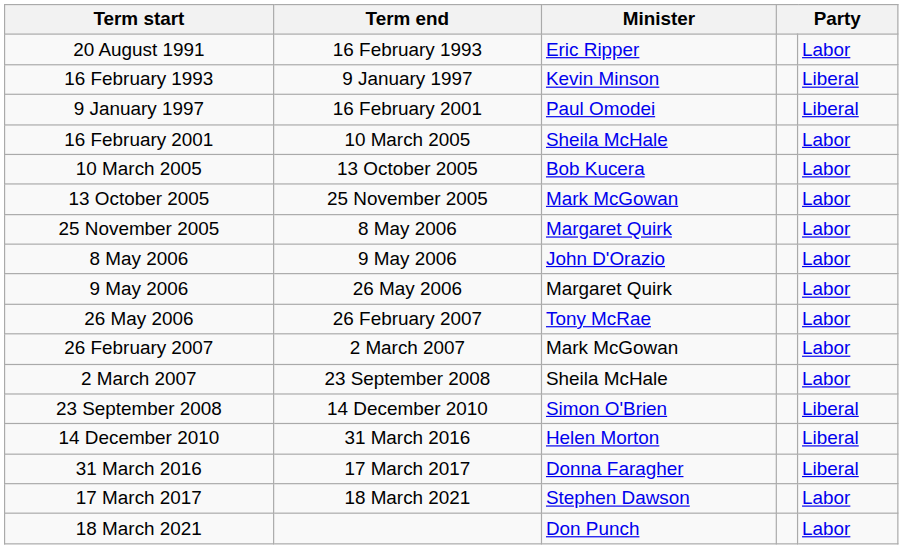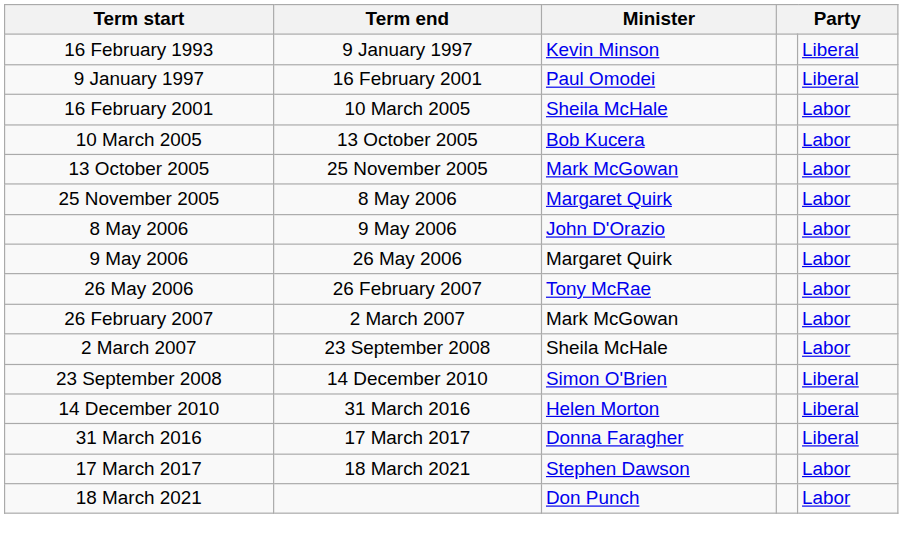 <table class="wikitable" width="60%">
 <tr>
 <th>Term start</th>
 <th>Term end</th>
 <th>Minister</th>
 <th colspan="2">Party</th>
-</tr>
-<tr>
-<td align=center>20 August 1991</td>
-<td align=center>16 February 1993</td>
-<td><a href='#'>Eric Ripper</a></td>
-<td> </td>
-<td><a href='#'>Labor</a></td>
 </tr>
 <tr>
 <td align=center>16 February 1993</td>
 <td align=center>9 January 1997</td>
 <td><a href='#'>Kevin Minson</a></td>
 <td> </td>
 <td><a href='#'>Liberal</a></td>
 </tr>
 <tr>
 <td align=center>9 January 1997</td>
 <td align=center>16 February 2001</td>
 <td><a href='#'>Paul Omodei</a></td>
 <td> </td>
 <td><a href='#'>Liberal</a></td>
 </tr>
 <tr>
 <td align=center>16 February 2001</td>
 <td align=center>10 March 2005</td>
 <td><a href='#'>Sheila McHale</a></td>
 <td> </td>
 <td><a href='#'>Labor</a></td>
 </tr>
 <tr>
 <td align=center>10 March 2005</td>
 <td align=center>13 October 2005</td>
 <td><a href='#'>Bob Kucera</a></td>
 <td> </td>
 <td><a href='#'>Labor</a></td>
 </tr>
 <tr>
 <td align=center>13 October 2005</td>
 <td align=center>25 November 2005</td>
 <td><a href='#'>Mark McGowan</a></td>
 <td> </td>
 <td><a href='#'>Labor</a></td>
 </tr>
 <tr>
 <td align=center>25 November 2005</td>
 <td align=center>8 May 2006</td>
 <td><a href='#'>Margaret Quirk</a></td>
 <td> </td>
 <td><a href='#'>Labor</a></td>
 </tr>
 <tr>
 <td align=center>8 May 2006</td>
 <td align=center>9 May 2006</td>
 <td><a href='#'>John D'Orazio</a></td>
 <td> </td>
 <td><a href='#'>Labor</a></td>
 </tr>
 <tr>
 <td align=center>9 May 2006</td>
 <td align=center>26 May 2006</td>
 <td>Margaret Quirk </td>
 <td> </td>
 <td><a href='#'>Labor</a></td>
 </tr>
 <tr>
 <td align=center>26 May 2006</td>
 <td align=center>26 February 2007</td>
 <td><a href='#'>Tony McRae</a></td>
 <td> </td>
 <td><a href='#'>Labor</a></td>
 </tr>
 <tr>
 <td align=center>26 February 2007</td>
 <td align=center>2 March 2007</td>
 <td>Mark McGowan </td>
 <td> </td>
 <td><a href='#'>Labor</a></td>
 </tr>
 <tr>
 <td align=center>2 March 2007</td>
 <td align=center>23 September 2008</td>
 <td>Sheila McHale </td>
 <td> </td>
 <td><a href='#'>Labor</a></td>
 </tr>
 <tr>
 <td align=center>23 September 2008</td>
 <td align=center>14 December 2010</td>
 <td><a href='#'>Simon O'Brien</a></td>
 <td> </td>
 <td><a href='#'>Liberal</a></td>
 </tr>
 <tr>
 <td align=center>14 December 2010</td>
 <td align=center>31 March 2016</td>
 <td><a href='#'>Helen Morton</a></td>
 <td> </td>
 <td><a href='#'>Liberal</a></td>
 </tr>
 <tr>
 <td align=center>31 March 2016</td>
 <td align=center>17 March 2017</td>
 <td><a href='#'>Donna Faragher</a></td>
 <td> </td>
 <td><a href='#'>Liberal</a></td>
 </tr>
 <tr>
 <td align=center>17 March 2017</td>
 <td align=center>18 March 2021</td>
 <td><a href='#'>Stephen Dawson</a></td>
 <td> </td>
 <td><a href='#'>Labor</a></td>
 </tr>
 <tr>
 <td align=center>18 March 2021</td>
 <td></td>
 <td><a href='#'>Don Punch</a></td>
 <td> </td>
 <td><a href='#'>Labor</a></td>
 </tr>
 </table>
